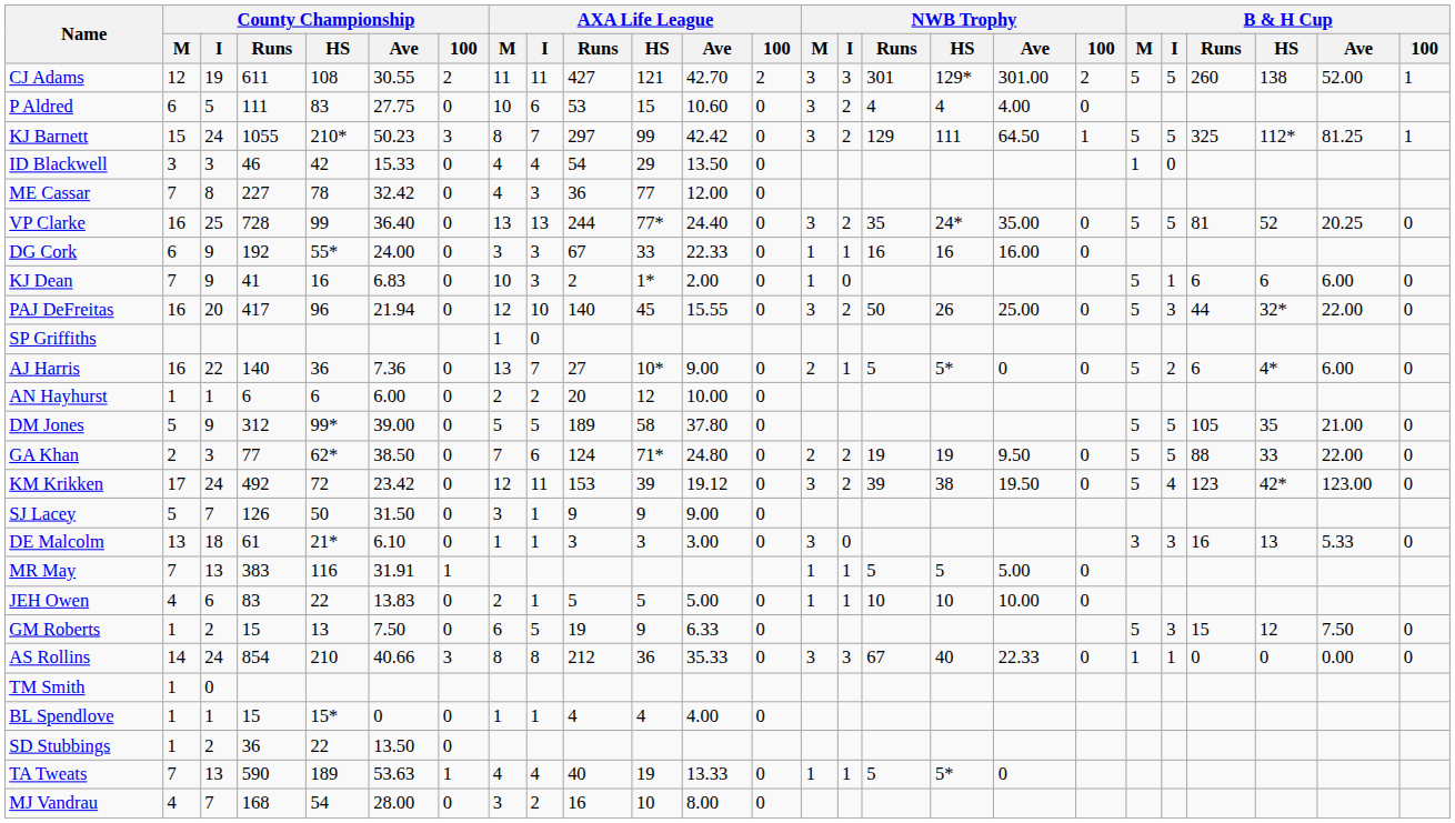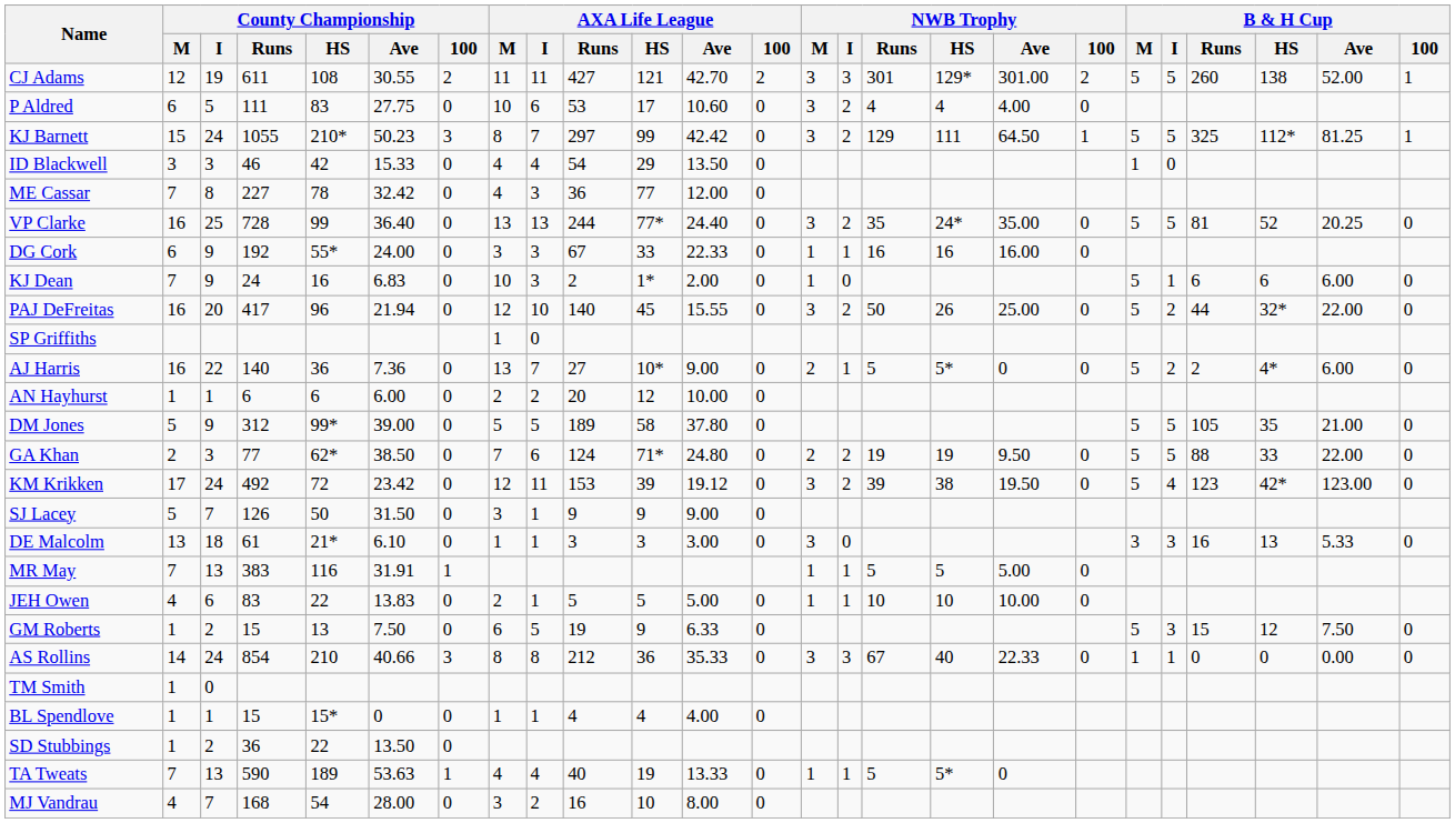 <table class="wikitable " width="100%">
 <tr bgcolor="#efefef">
 <th rowspan=2>Name</th>
 <th colspan=6><a href='#'>County Championship</a></th>
 <th colspan=6><a href='#'>AXA Life League</a></th>
 <th colspan=6><a href='#'>NWB Trophy</a></th>
 <th colspan=6><a href='#'>B & H Cup</a></th>
 </tr>
 <tr>
 <th>M</th>
 <th>I</th>
 <th>Runs</th>
 <th>HS</th>
 <th>Ave</th>
 <th>100</th>
 <th>M</th>
 <th>I</th>
 <th>Runs</th>
 <th>HS</th>
 <th>Ave</th>
 <th>100</th>
 <th>M</th>
 <th>I</th>
 <th>Runs</th>
 <th>HS</th>
 <th>Ave</th>
 <th>100</th>
 <th>M</th>
 <th>I</th>
 <th>Runs</th>
 <th>HS</th>
 <th>Ave</th>
 <th>100</th>
 </tr>
 <tr>
 <td><a href='#'>CJ Adams</a></td>
 <td>12</td>
 <td>19</td>
 <td>611</td>
 <td>108</td>
 <td>30.55</td>
 <td>2</td>
 <td>11</td>
 <td>11</td>
 <td>427</td>
 <td>121</td>
 <td>42.70</td>
 <td>2</td>
 <td>3</td>
 <td>3</td>
 <td>301</td>
 <td>129*</td>
 <td>301.00</td>
 <td>2</td>
 <td>5</td>
 <td>5</td>
 <td>260</td>
 <td>138</td>
 <td>52.00</td>
 <td>1</td>
 </tr>
 <tr>
 <td><a href='#'>P Aldred</a></td>
 <td>6</td>
 <td>5</td>
 <td>111</td>
 <td>83</td>
 <td>27.75</td>
 <td>0</td>
 <td>10</td>
 <td>6</td>
 <td>53</td>
-<td>15</td>
+<td>17</td>
 <td>10.60</td>
 <td>0</td>
 <td>3</td>
 <td>2</td>
 <td>4</td>
 <td>4</td>
 <td>4.00</td>
 <td>0</td>
 <td></td>
 <td></td>
 <td></td>
 <td></td>
 <td></td>
 <td></td>
 </tr>
 <tr>
 <td><a href='#'>KJ Barnett</a></td>
 <td>15</td>
 <td>24</td>
 <td>1055</td>
 <td>210*</td>
 <td>50.23</td>
 <td>3</td>
 <td>8</td>
 <td>7</td>
 <td>297</td>
 <td>99</td>
 <td>42.42</td>
 <td>0</td>
 <td>3</td>
 <td>2</td>
 <td>129</td>
 <td>111</td>
 <td>64.50</td>
 <td>1</td>
 <td>5</td>
 <td>5</td>
 <td>325</td>
 <td>112*</td>
 <td>81.25</td>
 <td>1</td>
 </tr>
 <tr>
 <td><a href='#'>ID Blackwell</a></td>
 <td>3</td>
 <td>3</td>
 <td>46</td>
 <td>42</td>
 <td>15.33</td>
 <td>0</td>
 <td>4</td>
 <td>4</td>
 <td>54</td>
 <td>29</td>
 <td>13.50</td>
 <td>0</td>
 <td></td>
 <td></td>
 <td></td>
 <td></td>
 <td></td>
 <td></td>
 <td>1</td>
 <td>0</td>
 <td></td>
 <td></td>
 <td></td>
 <td></td>
 </tr>
 <tr>
 <td><a href='#'>ME Cassar</a></td>
 <td>7</td>
 <td>8</td>
 <td>227</td>
 <td>78</td>
 <td>32.42</td>
 <td>0</td>
 <td>4</td>
 <td>3</td>
 <td>36</td>
 <td>77</td>
 <td>12.00</td>
 <td>0</td>
 <td></td>
 <td></td>
 <td></td>
 <td></td>
 <td></td>
 <td></td>
 <td></td>
 <td></td>
 <td></td>
 <td></td>
 <td></td>
 <td></td>
 </tr>
 <tr>
 <td><a href='#'>VP Clarke</a></td>
 <td>16</td>
 <td>25</td>
 <td>728</td>
 <td>99</td>
 <td>36.40</td>
 <td>0</td>
 <td>13</td>
 <td>13</td>
 <td>244</td>
 <td>77*</td>
 <td>24.40</td>
 <td>0</td>
 <td>3</td>
 <td>2</td>
 <td>35</td>
 <td>24*</td>
 <td>35.00</td>
 <td>0</td>
 <td>5</td>
 <td>5</td>
 <td>81</td>
 <td>52</td>
 <td>20.25</td>
 <td>0</td>
 </tr>
 <tr>
 <td><a href='#'>DG Cork</a></td>
 <td>6</td>
 <td>9</td>
 <td>192</td>
 <td>55*</td>
 <td>24.00</td>
 <td>0</td>
 <td>3</td>
 <td>3</td>
 <td>67</td>
 <td>33</td>
 <td>22.33</td>
 <td>0</td>
 <td>1</td>
 <td>1</td>
 <td>16</td>
 <td>16</td>
 <td>16.00</td>
 <td>0</td>
 <td></td>
 <td></td>
 <td></td>
 <td></td>
 <td></td>
 <td></td>
 </tr>
 <tr>
 <td><a href='#'>KJ Dean</a></td>
 <td>7</td>
 <td>9</td>
-<td>41</td>
+<td>24</td>
 <td>16</td>
 <td>6.83</td>
 <td>0</td>
 <td>10</td>
 <td>3</td>
 <td>2</td>
 <td>1*</td>
 <td>2.00</td>
 <td>0</td>
 <td>1</td>
 <td>0</td>
 <td></td>
 <td></td>
 <td></td>
 <td></td>
 <td>5</td>
 <td>1</td>
 <td>6</td>
 <td>6</td>
 <td>6.00</td>
 <td>0</td>
 </tr>
 <tr>
 <td><a href='#'>PAJ DeFreitas</a></td>
 <td>16</td>
 <td>20</td>
 <td>417</td>
 <td>96</td>
 <td>21.94</td>
 <td>0</td>
 <td>12</td>
 <td>10</td>
 <td>140</td>
 <td>45</td>
 <td>15.55</td>
 <td>0</td>
 <td>3</td>
 <td>2</td>
 <td>50</td>
 <td>26</td>
 <td>25.00</td>
 <td>0</td>
 <td>5</td>
-<td>3</td>
+<td>2</td>
 <td>44</td>
 <td>32*</td>
 <td>22.00</td>
 <td>0</td>
 </tr>
 <tr>
 <td><a href='#'>SP Griffiths</a></td>
 <td></td>
 <td></td>
 <td></td>
 <td></td>
 <td></td>
 <td></td>
 <td>1</td>
 <td>0</td>
 <td></td>
 <td></td>
 <td></td>
 <td></td>
 <td></td>
 <td></td>
 <td></td>
 <td></td>
 <td></td>
 <td></td>
 <td></td>
 <td></td>
 <td></td>
 <td></td>
 <td></td>
 <td></td>
 </tr>
 <tr>
 <td><a href='#'>AJ Harris</a></td>
 <td>16</td>
 <td>22</td>
 <td>140</td>
 <td>36</td>
 <td>7.36</td>
 <td>0</td>
 <td>13</td>
 <td>7</td>
 <td>27</td>
 <td>10*</td>
 <td>9.00</td>
 <td>0</td>
 <td>2</td>
 <td>1</td>
 <td>5</td>
 <td>5*</td>
 <td>0</td>
 <td>0</td>
 <td>5</td>
 <td>2</td>
-<td>6</td>
+<td>2</td>
 <td>4*</td>
 <td>6.00</td>
 <td>0</td>
 </tr>
 <tr>
 <td><a href='#'>AN Hayhurst</a></td>
 <td>1</td>
 <td>1</td>
 <td>6</td>
 <td>6</td>
 <td>6.00</td>
 <td>0</td>
 <td>2</td>
 <td>2</td>
 <td>20</td>
 <td>12</td>
 <td>10.00</td>
 <td>0</td>
 <td></td>
 <td></td>
 <td></td>
 <td></td>
 <td></td>
 <td></td>
 <td></td>
 <td></td>
 <td></td>
 <td></td>
 <td></td>
 <td></td>
 </tr>
 <tr>
 <td><a href='#'>DM Jones</a></td>
 <td>5</td>
 <td>9</td>
 <td>312</td>
 <td>99*</td>
 <td>39.00</td>
 <td>0</td>
 <td>5</td>
 <td>5</td>
 <td>189</td>
 <td>58</td>
 <td>37.80</td>
 <td>0</td>
 <td></td>
 <td></td>
 <td></td>
 <td></td>
 <td></td>
 <td></td>
 <td>5</td>
 <td>5</td>
 <td>105</td>
 <td>35</td>
 <td>21.00</td>
 <td>0</td>
 </tr>
 <tr>
 <td><a href='#'>GA Khan</a></td>
 <td>2</td>
 <td>3</td>
 <td>77</td>
 <td>62*</td>
 <td>38.50</td>
 <td>0</td>
 <td>7</td>
 <td>6</td>
 <td>124</td>
 <td>71*</td>
 <td>24.80</td>
 <td>0</td>
 <td>2</td>
 <td>2</td>
 <td>19</td>
 <td>19</td>
 <td>9.50</td>
 <td>0</td>
 <td>5</td>
 <td>5</td>
 <td>88</td>
 <td>33</td>
 <td>22.00</td>
 <td>0</td>
 </tr>
 <tr>
 <td><a href='#'>KM Krikken</a></td>
 <td>17</td>
 <td>24</td>
 <td>492</td>
 <td>72</td>
 <td>23.42</td>
 <td>0</td>
 <td>12</td>
 <td>11</td>
 <td>153</td>
 <td>39</td>
 <td>19.12</td>
 <td>0</td>
 <td>3</td>
 <td>2</td>
 <td>39</td>
 <td>38</td>
 <td>19.50</td>
 <td>0</td>
 <td>5</td>
 <td>4</td>
 <td>123</td>
 <td>42*</td>
 <td>123.00</td>
 <td>0</td>
 </tr>
 <tr>
 <td><a href='#'>SJ Lacey</a></td>
 <td>5</td>
 <td>7</td>
 <td>126</td>
 <td>50</td>
 <td>31.50</td>
 <td>0</td>
 <td>3</td>
 <td>1</td>
 <td>9</td>
 <td>9</td>
 <td>9.00</td>
 <td>0</td>
 <td></td>
 <td></td>
 <td></td>
 <td></td>
 <td></td>
 <td></td>
 <td></td>
 <td></td>
 <td></td>
 <td></td>
 <td></td>
 <td></td>
 </tr>
 <tr>
 <td><a href='#'>DE Malcolm</a></td>
 <td>13</td>
 <td>18</td>
 <td>61</td>
 <td>21*</td>
 <td>6.10</td>
 <td>0</td>
 <td>1</td>
 <td>1</td>
 <td>3</td>
 <td>3</td>
 <td>3.00</td>
 <td>0</td>
 <td>3</td>
 <td>0</td>
 <td></td>
 <td></td>
 <td></td>
 <td></td>
 <td>3</td>
 <td>3</td>
 <td>16</td>
 <td>13</td>
 <td>5.33</td>
 <td>0</td>
 </tr>
 <tr>
 <td><a href='#'>MR May</a></td>
 <td>7</td>
 <td>13</td>
 <td>383</td>
 <td>116</td>
 <td>31.91</td>
 <td>1</td>
 <td></td>
 <td></td>
 <td></td>
 <td></td>
 <td></td>
 <td></td>
 <td>1</td>
 <td>1</td>
 <td>5</td>
 <td>5</td>
 <td>5.00</td>
 <td>0</td>
 <td></td>
 <td></td>
 <td></td>
 <td></td>
 <td></td>
 <td></td>
 </tr>
 <tr>
 <td><a href='#'>JEH Owen</a></td>
 <td>4</td>
 <td>6</td>
 <td>83</td>
 <td>22</td>
 <td>13.83</td>
 <td>0</td>
 <td>2</td>
 <td>1</td>
 <td>5</td>
 <td>5</td>
 <td>5.00</td>
 <td>0</td>
 <td>1</td>
 <td>1</td>
 <td>10</td>
 <td>10</td>
 <td>10.00</td>
 <td>0</td>
 <td></td>
 <td></td>
 <td></td>
 <td></td>
 <td></td>
 <td></td>
 </tr>
 <tr>
 <td><a href='#'>GM Roberts</a></td>
 <td>1</td>
 <td>2</td>
 <td>15</td>
 <td>13</td>
 <td>7.50</td>
 <td>0</td>
 <td>6</td>
 <td>5</td>
 <td>19</td>
 <td>9</td>
 <td>6.33</td>
 <td>0</td>
 <td></td>
 <td></td>
 <td></td>
 <td></td>
 <td></td>
 <td></td>
 <td>5</td>
 <td>3</td>
 <td>15</td>
 <td>12</td>
 <td>7.50</td>
 <td>0</td>
 </tr>
 <tr>
 <td><a href='#'>AS Rollins</a></td>
 <td>14</td>
 <td>24</td>
 <td>854</td>
 <td>210</td>
 <td>40.66</td>
 <td>3</td>
 <td>8</td>
 <td>8</td>
 <td>212</td>
 <td>36</td>
 <td>35.33</td>
 <td>0</td>
 <td>3</td>
 <td>3</td>
 <td>67</td>
 <td>40</td>
 <td>22.33</td>
 <td>0</td>
 <td>1</td>
 <td>1</td>
 <td>0</td>
 <td>0</td>
 <td>0.00</td>
 <td>0</td>
 </tr>
 <tr>
 <td><a href='#'>TM Smith</a></td>
 <td>1</td>
 <td>0</td>
 <td></td>
 <td></td>
 <td></td>
 <td></td>
 <td></td>
 <td></td>
 <td></td>
 <td></td>
 <td></td>
 <td></td>
 <td></td>
 <td></td>
 <td></td>
 <td></td>
 <td></td>
 <td></td>
 <td></td>
 <td></td>
 <td></td>
 <td></td>
 <td></td>
 <td></td>
 </tr>
 <tr>
 <td><a href='#'>BL Spendlove</a></td>
 <td>1</td>
 <td>1</td>
 <td>15</td>
 <td>15*</td>
 <td>0</td>
 <td>0</td>
 <td>1</td>
 <td>1</td>
 <td>4</td>
 <td>4</td>
 <td>4.00</td>
 <td>0</td>
 <td></td>
 <td></td>
 <td></td>
 <td></td>
 <td></td>
 <td></td>
 <td></td>
 <td></td>
 <td></td>
 <td></td>
 <td></td>
 <td></td>
 </tr>
 <tr>
 <td><a href='#'>SD Stubbings</a></td>
 <td>1</td>
 <td>2</td>
 <td>36</td>
 <td>22</td>
 <td>13.50</td>
 <td>0</td>
 <td></td>
 <td></td>
 <td></td>
 <td></td>
 <td></td>
 <td></td>
 <td></td>
 <td></td>
 <td></td>
 <td></td>
 <td></td>
 <td></td>
 <td></td>
 <td></td>
 <td></td>
 <td></td>
 <td></td>
 <td></td>
 </tr>
 <tr>
 <td><a href='#'>TA Tweats</a></td>
 <td>7</td>
 <td>13</td>
 <td>590</td>
 <td>189</td>
 <td>53.63</td>
 <td>1</td>
 <td>4</td>
 <td>4</td>
 <td>40</td>
 <td>19</td>
 <td>13.33</td>
 <td>0</td>
 <td>1</td>
 <td>1</td>
 <td>5</td>
 <td>5*</td>
 <td>0</td>
 <td></td>
 <td></td>
 <td></td>
 <td></td>
 <td></td>
 <td></td>
 <td></td>
 </tr>
 <tr>
 <td><a href='#'>MJ Vandrau</a></td>
 <td>4</td>
 <td>7</td>
 <td>168</td>
 <td>54</td>
 <td>28.00</td>
 <td>0</td>
 <td>3</td>
 <td>2</td>
 <td>16</td>
 <td>10</td>
 <td>8.00</td>
 <td>0</td>
 <td></td>
 <td></td>
 <td></td>
 <td></td>
 <td></td>
 <td></td>
 <td></td>
 <td></td>
 <td></td>
 <td></td>
 <td></td>
 <td></td>
 </tr>
 <tr>
 </tr>
 </table>
